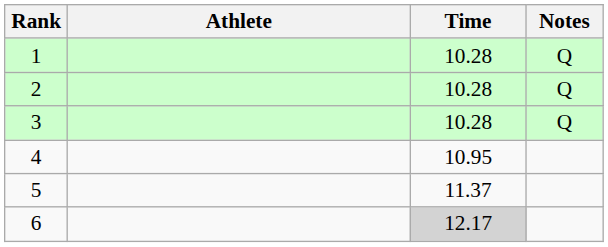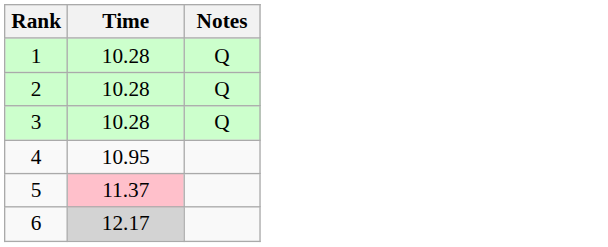 <table class="wikitable" style="text-align:center">
 <tr>
 <th width=40>Rank</th>
-<th width=250>Athlete</th>
 <th width=80>Time</th>
 <th width=50>Notes</th>
 </tr>
 <tr bgcolor=ccffcc>
 <td>1</td>
-<td align=left></td>
 <td>10.28</td>
 <td>Q</td>
 </tr>
 <tr bgcolor=ccffcc>
 <td>2</td>
-<td align=left></td>
 <td>10.28</td>
 <td>Q</td>
 </tr>
 <tr bgcolor=ccffcc>
 <td>3</td>
-<td align=left></td>
 <td>10.28</td>
 <td>Q</td>
 </tr>
 <tr>
 <td>4</td>
-<td align=left></td>
 <td>10.95</td>
 <td></td>
 </tr>
 <tr>
 <td>5</td>
-<td align=left></td>
-<td>11.37</td>
+<td style="background: pink;">11.37</td>
 <td></td>
 </tr>
 <tr>
 <td>6</td>
-<td align=left></td>
 <td style="background: lightgrey;">12.17</td>
 <td></td>
 </tr>
 </table>
